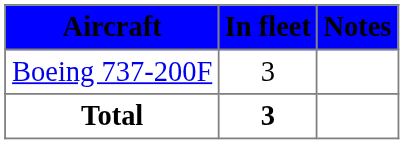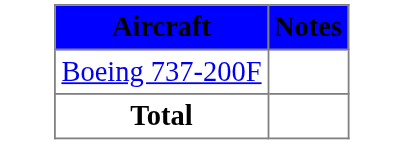 <table class="toccolours" border="1" cellpadding="3" style="white-space:nowrap; border-collapse:collapse;margin: auto">
 <tr bgcolor=blue>
 <th><span>Aircraft</span></th>
-<th><span>In fleet</span></th>
 <th><span>Notes</span></th>
 </tr>
 <tr>
 <td><a href='#'>Boeing 737-200F</a></td>
-<td align="center">3</td>
 <td></td>
 </tr>
 <tr m>
 <th>Total</th>
-<th>3</th>
 <th></th>
 </tr>
 </table>
